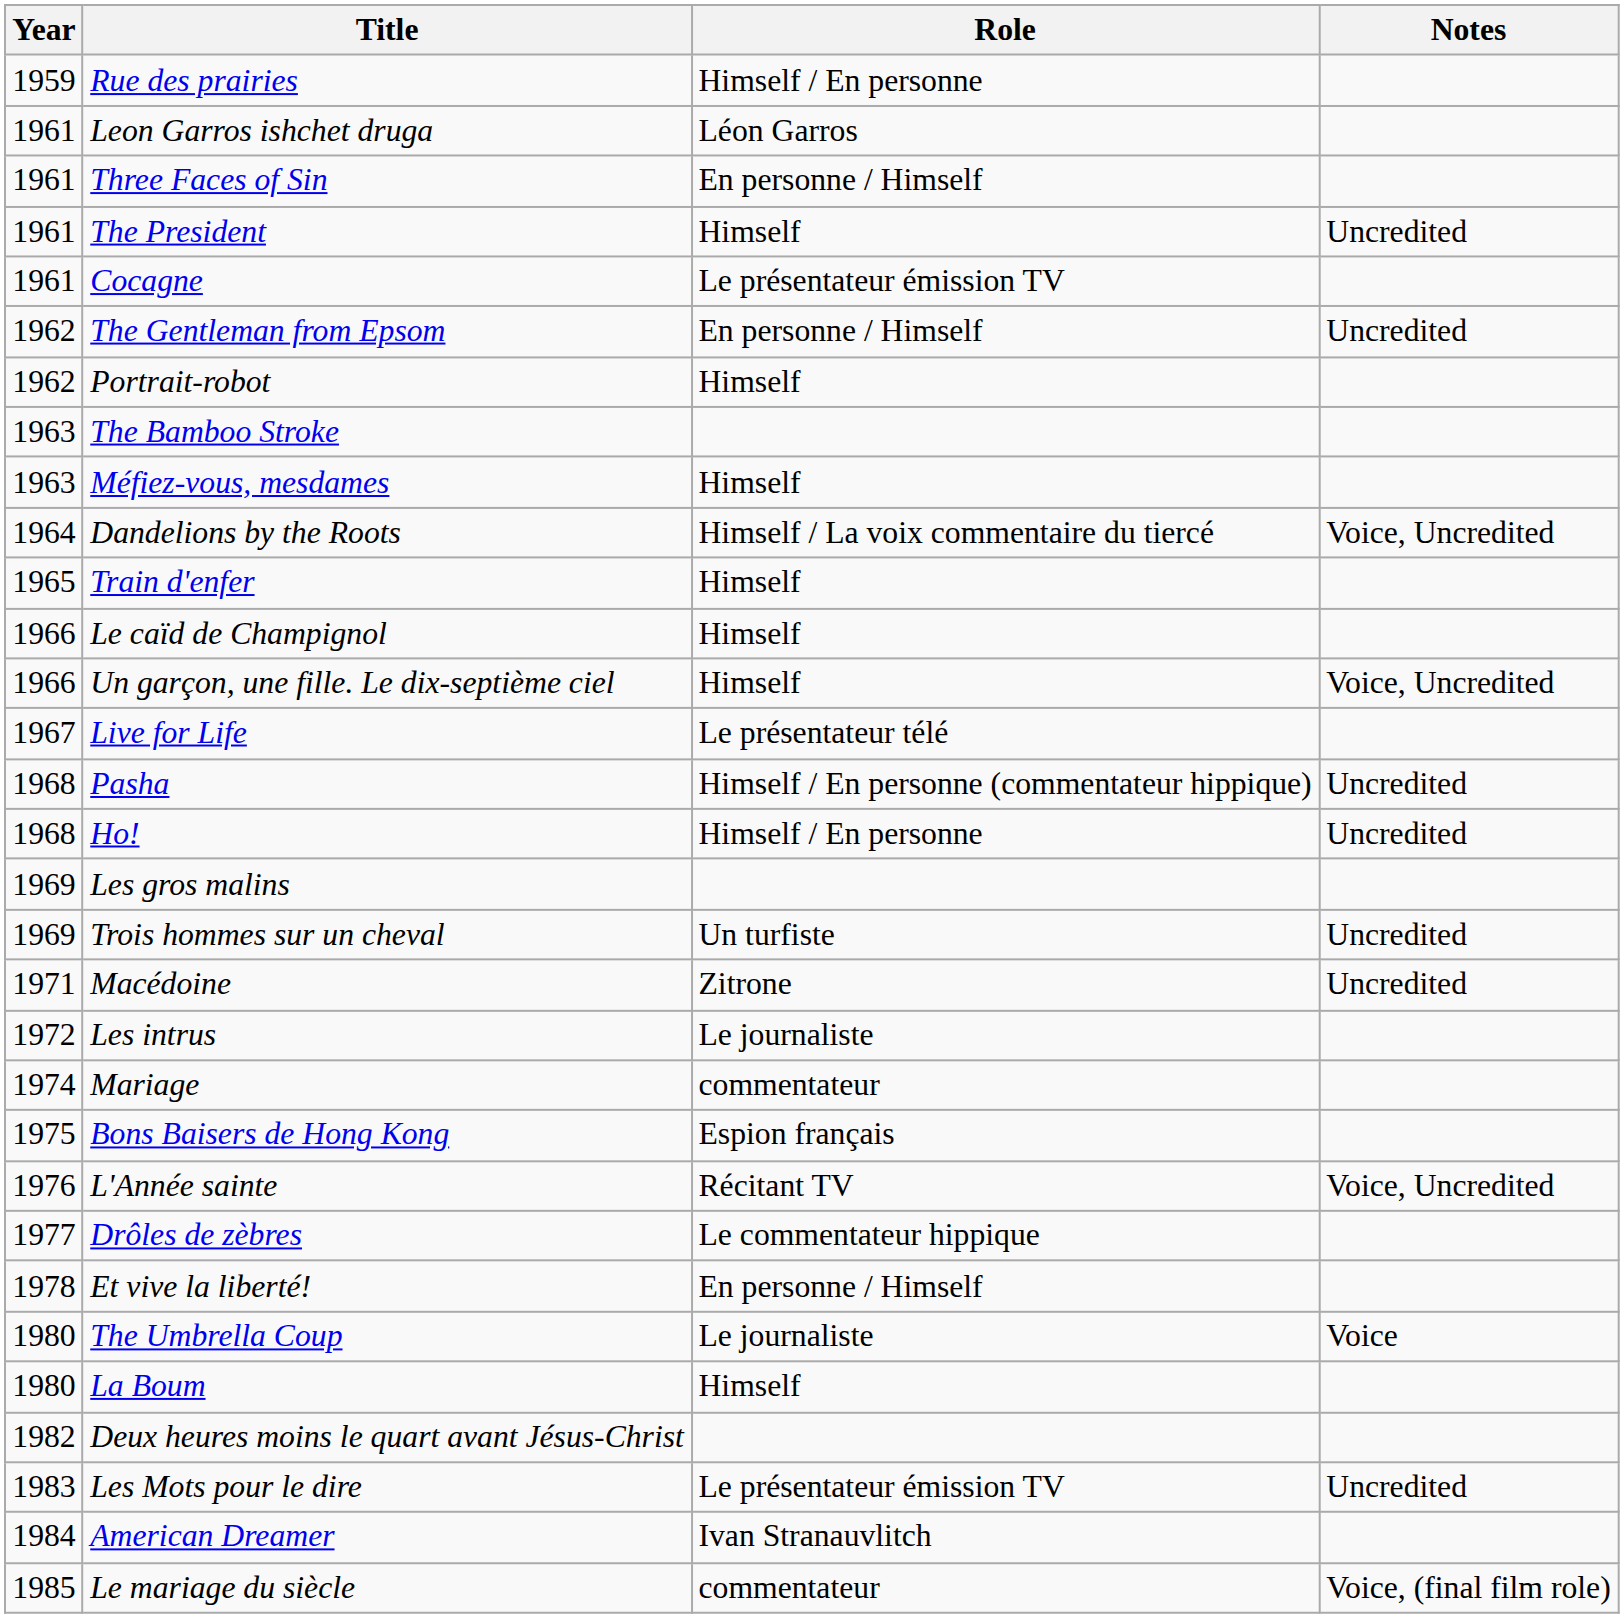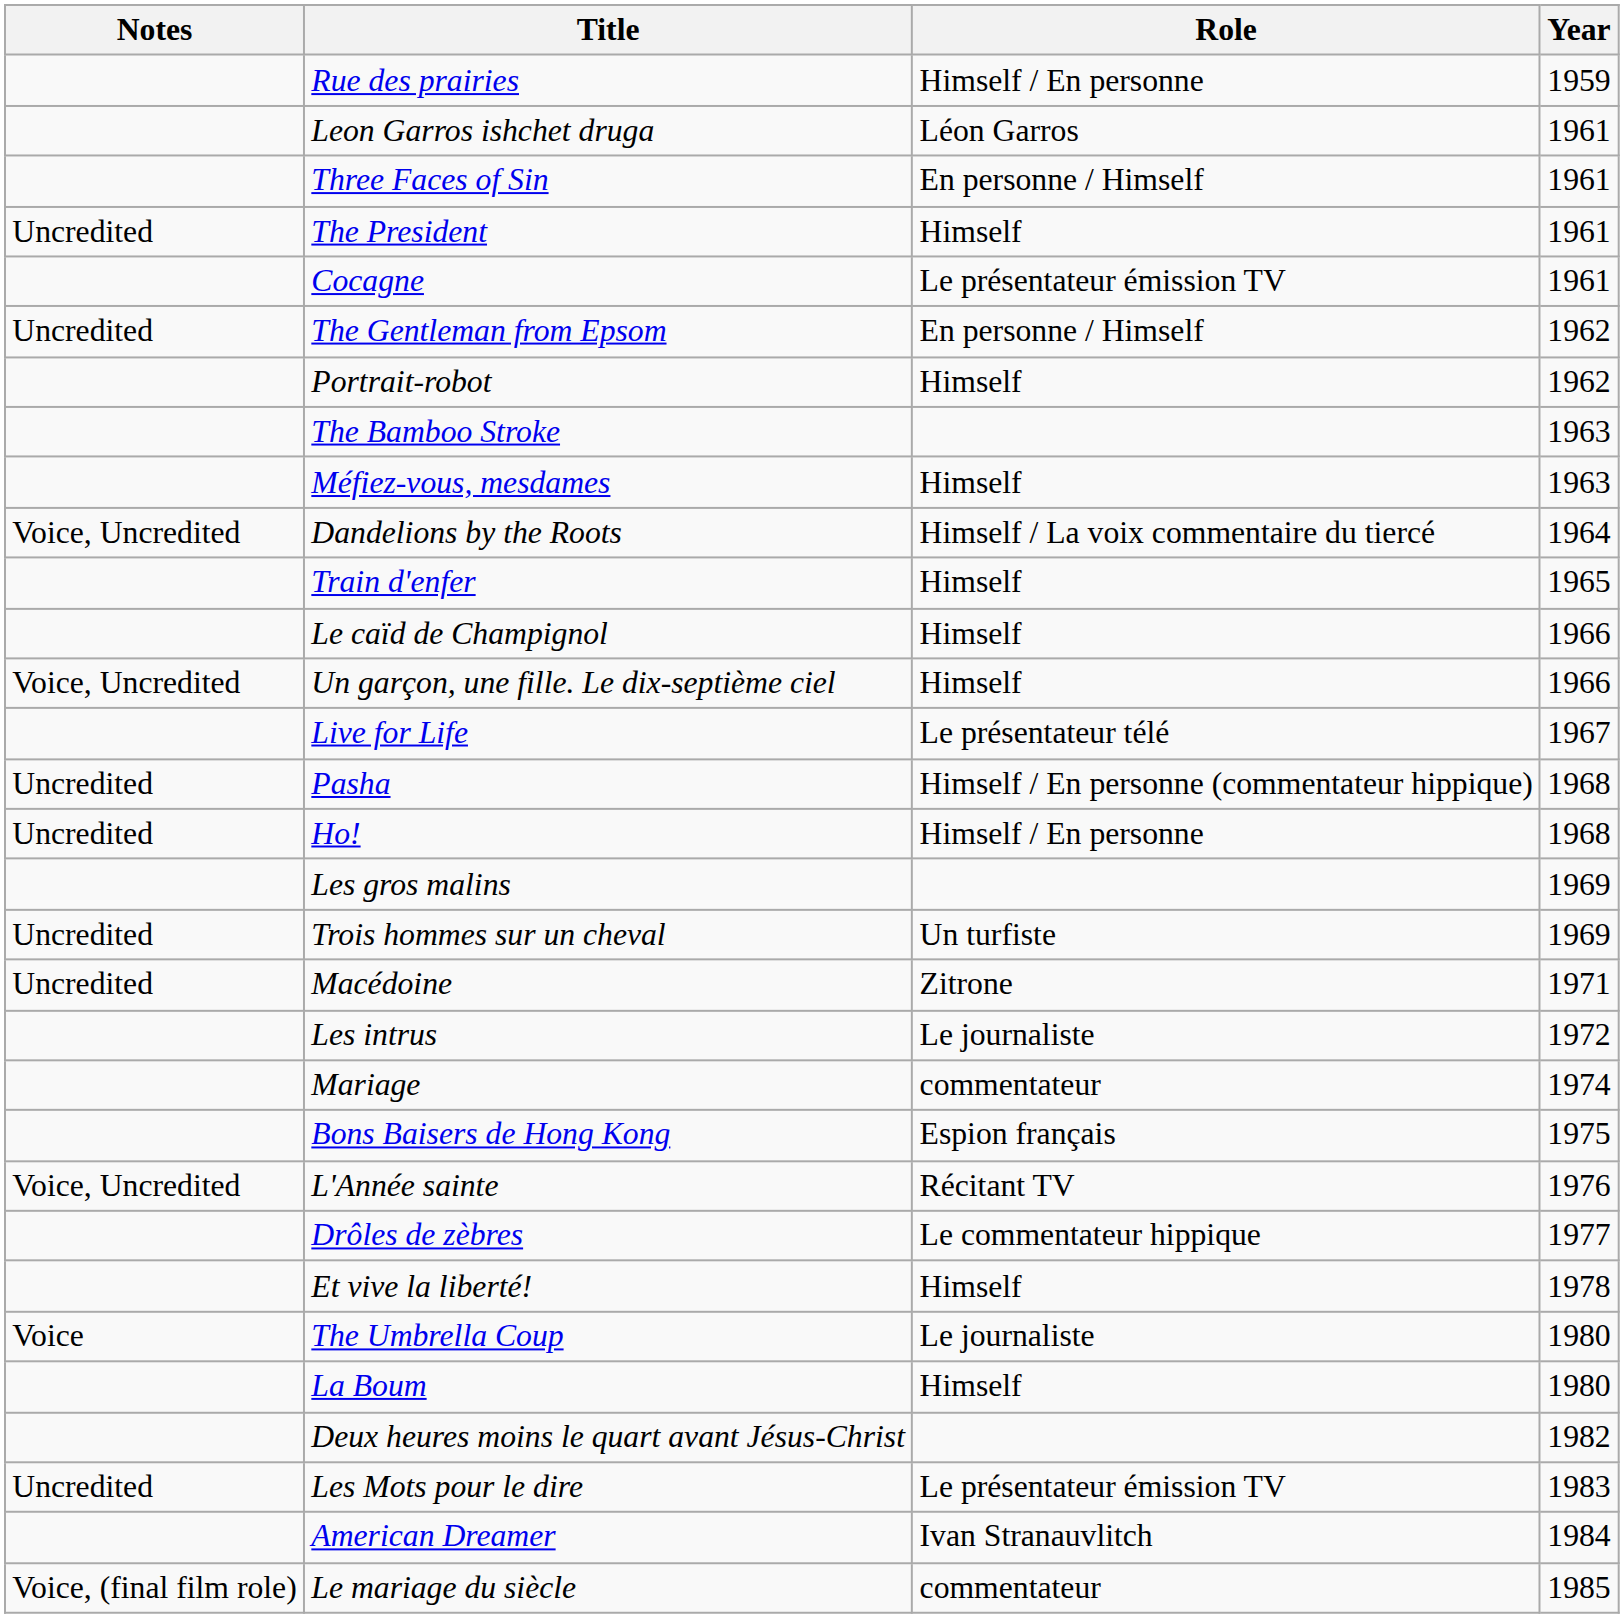 <table class="wikitable">
 <tr>
-<th>Year</th>
+<th>Notes</th>
 <th>Title</th>
 <th>Role</th>
-<th>Notes</th>
+<th>Year</th>
 </tr>
 <tr>
-<td>1959</td>
+<td></td>
 <td><em><a href='#'>Rue des prairies</a></em></td>
 <td>Himself / En personne</td>
-<td></td>
+<td>1959</td>
 </tr>
 <tr>
-<td>1961</td>
+<td></td>
 <td><em>Leon Garros ishchet druga</em></td>
 <td>Léon Garros</td>
-<td></td>
+<td>1961</td>
 </tr>
 <tr>
-<td>1961</td>
+<td></td>
 <td><em><a href='#'>Three Faces of Sin</a></em></td>
 <td>En personne / Himself</td>
-<td></td>
+<td>1961</td>
 </tr>
 <tr>
-<td>1961</td>
+<td>Uncredited</td>
 <td><em><a href='#'>The President</a></em></td>
 <td>Himself</td>
-<td>Uncredited</td>
+<td>1961</td>
 </tr>
 <tr>
-<td>1961</td>
+<td></td>
 <td><em><a href='#'>Cocagne</a></em></td>
 <td>Le présentateur émission TV</td>
-<td></td>
+<td>1961</td>
 </tr>
 <tr>
-<td>1962</td>
+<td>Uncredited</td>
 <td><em><a href='#'>The Gentleman from Epsom</a></em></td>
 <td>En personne / Himself</td>
-<td>Uncredited</td>
+<td>1962</td>
 </tr>
 <tr>
-<td>1962</td>
+<td></td>
 <td><em>Portrait-robot</em></td>
 <td>Himself</td>
-<td></td>
+<td>1962</td>
 </tr>
 <tr>
-<td>1963</td>
+<td></td>
 <td><em><a href='#'>The Bamboo Stroke</a></em></td>
 <td></td>
-<td></td>
+<td>1963</td>
 </tr>
 <tr>
-<td>1963</td>
+<td></td>
 <td><em><a href='#'>Méfiez-vous, mesdames</a></em></td>
 <td>Himself</td>
-<td></td>
+<td>1963</td>
 </tr>
 <tr>
-<td>1964</td>
+<td>Voice, Uncredited</td>
 <td><em>Dandelions by the Roots</em></td>
 <td>Himself / La voix commentaire du tiercé</td>
-<td>Voice, Uncredited</td>
+<td>1964</td>
 </tr>
 <tr>
-<td>1965</td>
+<td></td>
 <td><em><a href='#'>Train d'enfer</a></em></td>
 <td>Himself</td>
-<td></td>
+<td>1965</td>
 </tr>
 <tr>
-<td>1966</td>
+<td></td>
 <td><em>Le caïd de Champignol</em></td>
 <td>Himself</td>
-<td></td>
+<td>1966</td>
 </tr>
 <tr>
-<td>1966</td>
+<td>Voice, Uncredited</td>
 <td><em>Un garçon, une fille. Le dix-septième ciel</em></td>
 <td>Himself</td>
-<td>Voice, Uncredited</td>
+<td>1966</td>
 </tr>
 <tr>
-<td>1967</td>
+<td></td>
 <td><em><a href='#'>Live for Life</a></em></td>
 <td>Le présentateur télé</td>
-<td></td>
+<td>1967</td>
 </tr>
 <tr>
-<td>1968</td>
+<td>Uncredited</td>
 <td><em><a href='#'>Pasha</a></em></td>
 <td>Himself / En personne (commentateur hippique)</td>
-<td>Uncredited</td>
+<td>1968</td>
 </tr>
 <tr>
-<td>1968</td>
+<td>Uncredited</td>
 <td><em><a href='#'>Ho!</a></em></td>
 <td>Himself / En personne</td>
-<td>Uncredited</td>
+<td>1968</td>
 </tr>
 <tr>
-<td>1969</td>
+<td></td>
 <td><em>Les gros malins</em></td>
 <td></td>
-<td></td>
+<td>1969</td>
 </tr>
 <tr>
-<td>1969</td>
+<td>Uncredited</td>
 <td><em>Trois hommes sur un cheval</em></td>
 <td>Un turfiste</td>
-<td>Uncredited</td>
+<td>1969</td>
 </tr>
 <tr>
-<td>1971</td>
+<td>Uncredited</td>
 <td><em>Macédoine</em></td>
 <td>Zitrone</td>
-<td>Uncredited</td>
+<td>1971</td>
 </tr>
 <tr>
-<td>1972</td>
+<td></td>
 <td><em>Les intrus</em></td>
 <td>Le journaliste</td>
-<td></td>
+<td>1972</td>
 </tr>
 <tr>
-<td>1974</td>
+<td></td>
 <td><em>Mariage</em></td>
 <td>commentateur</td>
-<td></td>
+<td>1974</td>
 </tr>
 <tr>
-<td>1975</td>
+<td></td>
 <td><em><a href='#'>Bons Baisers de Hong Kong</a></em></td>
 <td>Espion français</td>
-<td></td>
+<td>1975</td>
 </tr>
 <tr>
-<td>1976</td>
+<td>Voice, Uncredited</td>
 <td><em>L'Année sainte</em></td>
 <td>Récitant TV</td>
-<td>Voice, Uncredited</td>
+<td>1976</td>
 </tr>
 <tr>
-<td>1977</td>
+<td></td>
 <td><em><a href='#'>Drôles de zèbres</a></em></td>
 <td>Le commentateur hippique</td>
-<td></td>
+<td>1977</td>
 </tr>
 <tr>
+<td></td>
+<td><em>Et vive la liberté!</em></td>
+<td>Himself</td>
 <td>1978</td>
-<td><em>Et vive la liberté!</em></td>
-<td>En personne / Himself</td>
-<td></td>
 </tr>
 <tr>
-<td>1980</td>
+<td>Voice</td>
 <td><em><a href='#'>The Umbrella Coup</a></em></td>
 <td>Le journaliste</td>
-<td>Voice</td>
+<td>1980</td>
 </tr>
 <tr>
-<td>1980</td>
+<td></td>
 <td><em><a href='#'>La Boum</a></em></td>
 <td>Himself</td>
-<td></td>
+<td>1980</td>
 </tr>
 <tr>
-<td>1982</td>
+<td></td>
 <td><em>Deux heures moins le quart avant Jésus-Christ</em></td>
 <td></td>
-<td></td>
+<td>1982</td>
 </tr>
 <tr>
-<td>1983</td>
+<td>Uncredited</td>
 <td><em>Les Mots pour le dire</em></td>
 <td>Le présentateur émission TV</td>
-<td>Uncredited</td>
+<td>1983</td>
 </tr>
 <tr>
-<td>1984</td>
+<td></td>
 <td><em><a href='#'>American Dreamer</a></em></td>
 <td>Ivan Stranauvlitch</td>
-<td></td>
+<td>1984</td>
 </tr>
 <tr>
-<td>1985</td>
+<td>Voice, (final film role)</td>
 <td><em>Le mariage du siècle</em></td>
 <td>commentateur</td>
-<td>Voice, (final film role)</td>
+<td>1985</td>
 </tr>
 </table>
